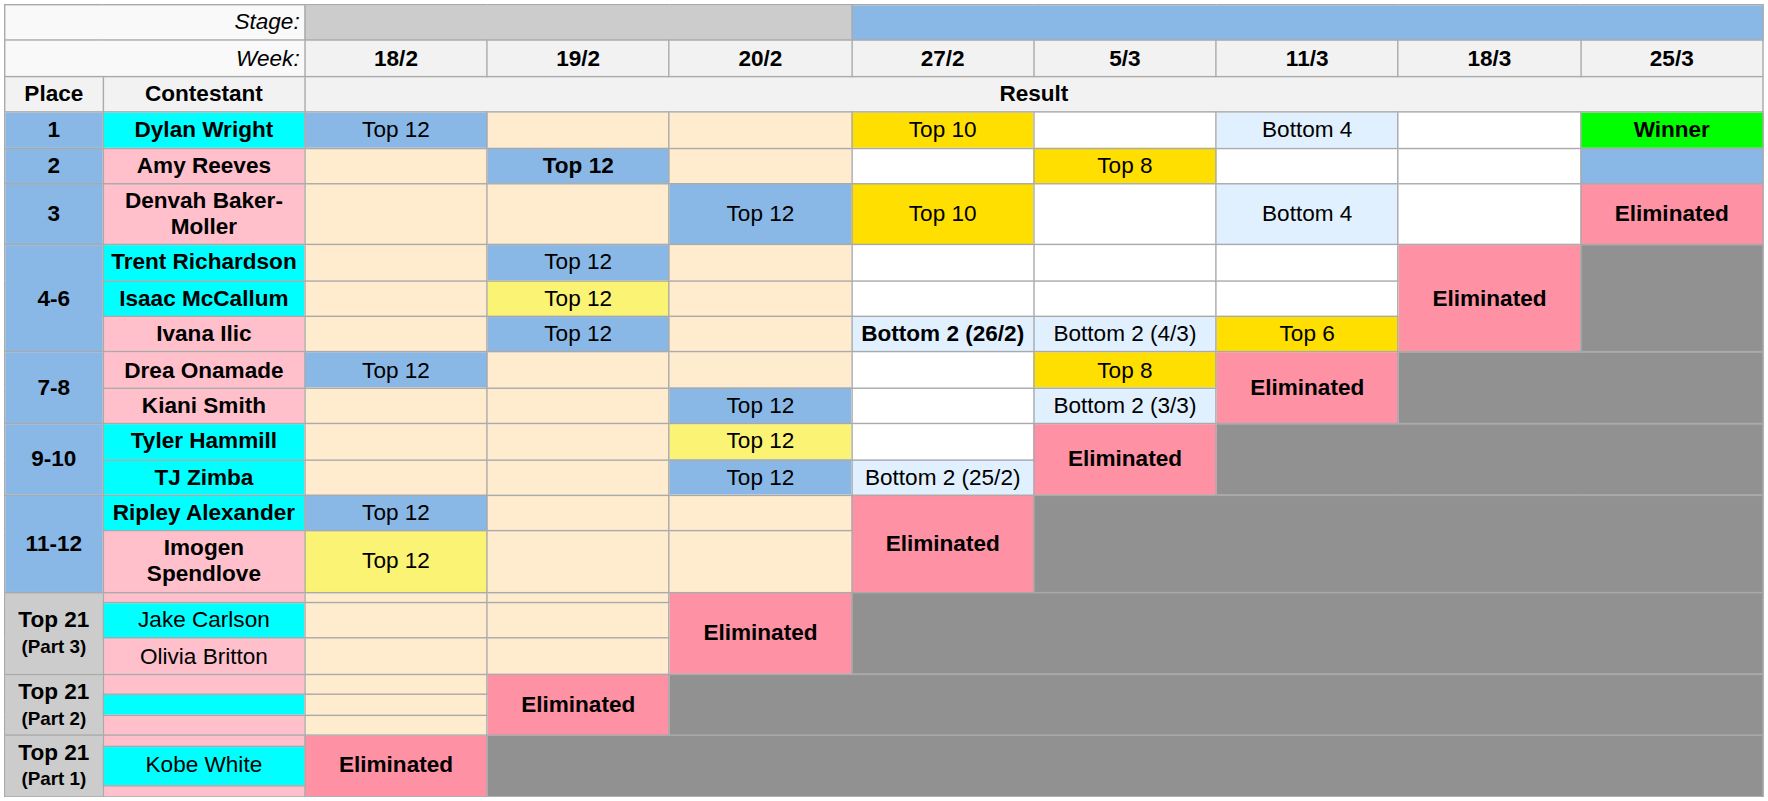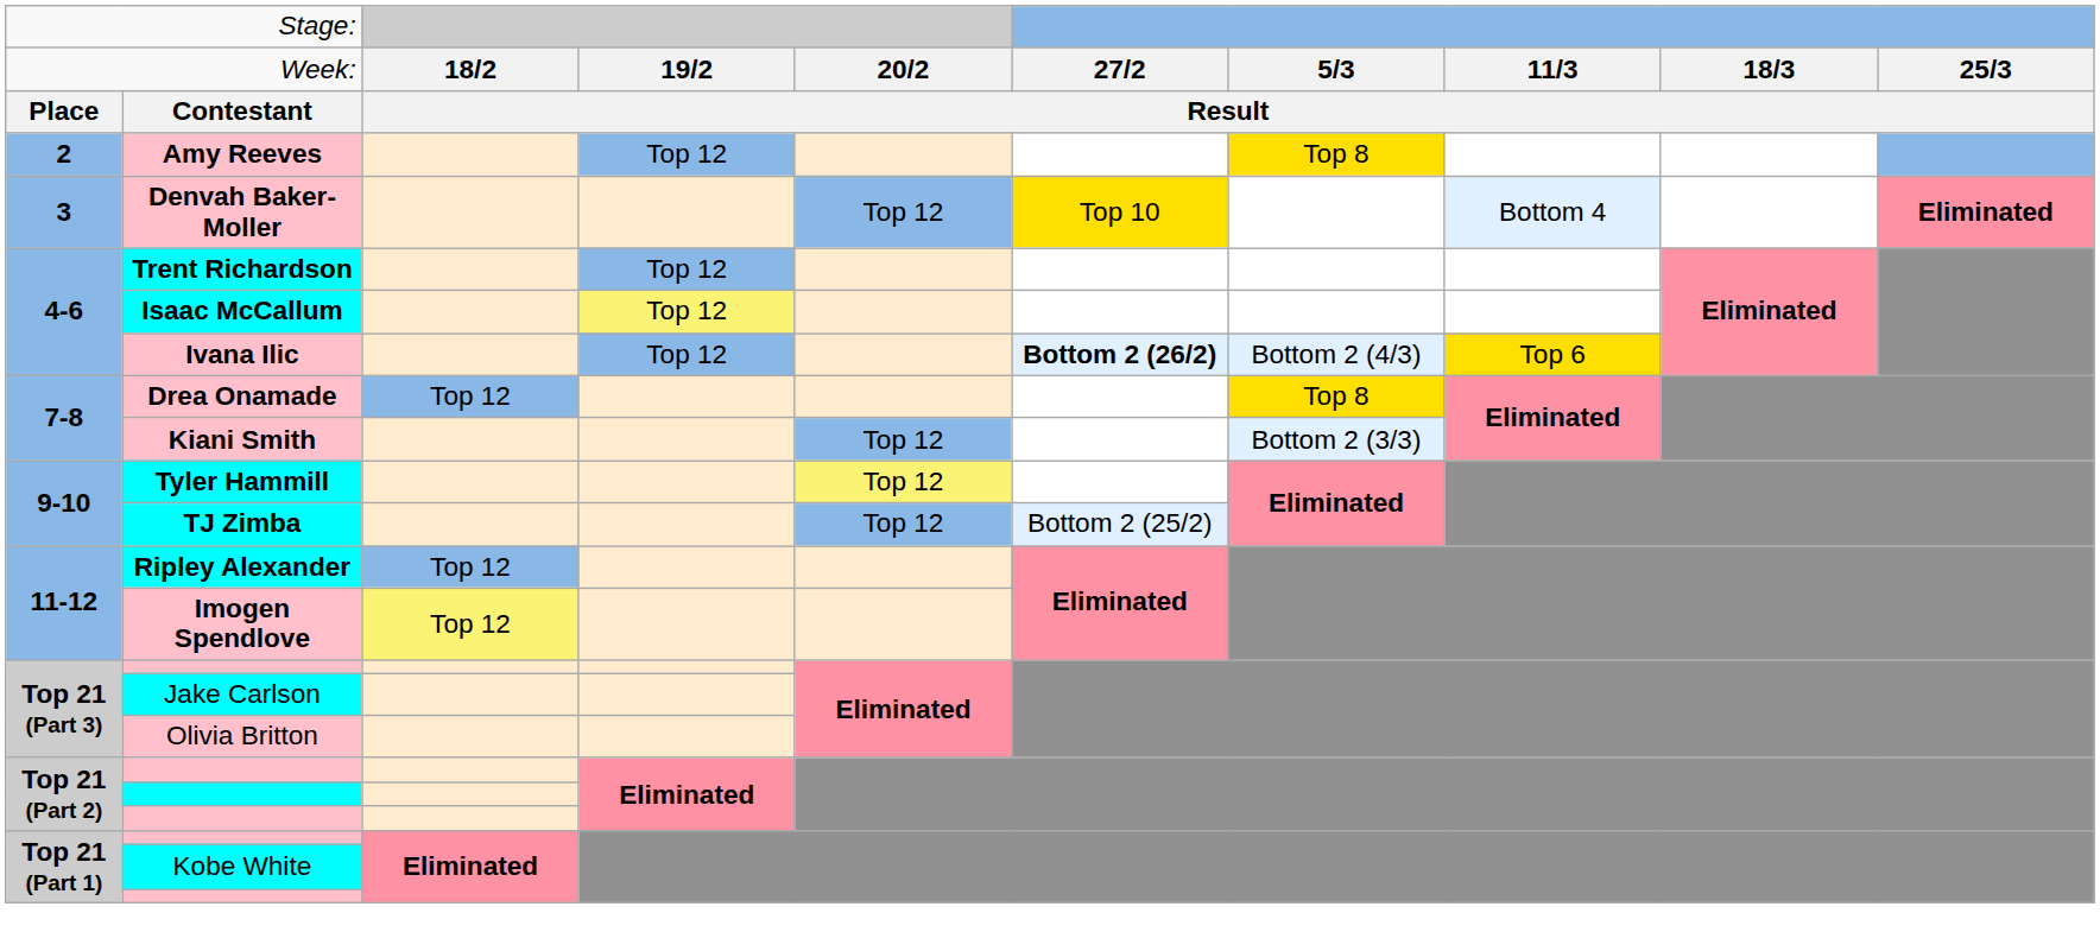 <table class="wikitable plainrowheaders" style="text-align:center;">
 <tr>
 <td colspan="2" style="text-align:right;"><em>Stage:</em></td>
 <td colspan="3"  width=6% style="background:#ccc;"></td>
 <td colspan="5"  width=6% style="background:#8ab8e6;"></td>
 </tr>
 <tr>
 <td colspan="2" style="text-align:right;" width=10%><em>Week:</em></td>
 <th width=6%>18/2</th>
 <th width=6%>19/2</th>
 <th width=6%>20/2</th>
 <th width=6%>27/2</th>
 <th width=6%>5/3</th>
 <th width=6%>11/3</th>
 <th width=6%>18/3</th>
 <th width=6%>25/3</th>
 </tr>
 <tr>
 <th width=3%>Place</th>
 <th>Contestant</th>
 <th colspan="8">Result</th>
 </tr>
 <tr>
-<td style="background:#8ab8e6;"><strong>1</strong></td>
-<td style="background:cyan;"><strong>Dylan Wright</strong></td>
-<td style="background:#8ab8e6;">Top 12</td>
-<td style="background:#FFEBCD;"></td>
-<td style="background:#FFEBCD;"></td>
-<td style="background:#ffdf00;">Top 10</td>
-<td style="background:white;"></td>
-<td style="background:#e0f0ff;">Bottom 4</td>
-<td style="background:white;"></td>
-<td rowspan=1 style="background:lime"><strong>Winner</strong></td>
-</tr>
-<tr>
 <td style="background:#8ab8e6;"><strong>2</strong></td>
 <td style="background:pink;"><strong>Amy Reeves</strong></td>
 <td style="background:#FFEBCD;"></td>
-<td style="background:#8ab8e6;"><strong>Top 12</strong></td>
+<td style="background:#8ab8e6;">Top 12</td>
 <td style="background:#FFEBCD;"></td>
 <td style="background:white;"></td>
 <td style="background:#ffdf00;">Top 8</td>
 <td style="background:white;"></td>
 <td style="background:white;"></td>
 <td style="background:#8ab8e6;"></td>
 </tr>
 <tr>
 <td style="background:#8ab8e6;"><strong>3</strong></td>
 <td style="background:pink;"><strong>Denvah Baker-Moller</strong></td>
 <td style="background:#FFEBCD;"></td>
 <td style="background:#FFEBCD;"></td>
 <td style="background:#8ab8e6;">Top 12</td>
 <td style="background:#ffdf00;">Top 10</td>
 <td style="background:white;"></td>
 <td style="background:#e0f0ff;">Bottom 4</td>
 <td style="background:white;"></td>
 <td style="background:#FF91A4;"><strong>Eliminated</strong></td>
 </tr>
 <tr>
 <td style="background:#8ab8e6;" rowspan="3"><strong>4-6</strong></td>
 <td style="background:cyan;"><strong>Trent Richardson</strong></td>
 <td style="background:#FFEBCD;"></td>
 <td style="background:#8ab8e6;">Top 12</td>
 <td style="background:#FFEBCD;"></td>
 <td style="background:white;"></td>
 <td style="background:white;"></td>
 <td style="background:white;"></td>
 <td style="background:#FF91A4;" rowspan="3"><strong>Eliminated</strong></td>
 <td style="background:#919191;" colspan="1" rowspan="3"></td>
 </tr>
 <tr>
 <td style="background:cyan;"><strong>Isaac McCallum</strong></td>
 <td style="background:#FFEBCD;"></td>
 <td style="background:#fbf373;">Top 12</td>
 <td style="background:#FFEBCD;"></td>
 <td style="background:white;"></td>
 <td style="background:white;"></td>
 <td style="background:white;"></td>
 </tr>
 <tr>
 <td style="background:pink;"><strong>Ivana Ilic</strong></td>
 <td style="background:#FFEBCD;"></td>
 <td style="background:#8ab8e6;">Top 12</td>
 <td style="background:#FFEBCD;"></td>
 <td style="background:#e0f0ff;"><strong>Bottom 2 (26/2)</strong></td>
 <td style="background:#e0f0ff;">Bottom 2 (4/3)</td>
 <td style="background:#ffdf00;">Top 6</td>
 </tr>
 <tr>
 <td style="background:#8ab8e6;" rowspan="2"><strong>7-8</strong></td>
 <td style="background:pink;"><strong>Drea Onamade</strong></td>
 <td style="background:#8ab8e6;">Top 12</td>
 <td style="background:#FFEBCD;"></td>
 <td style="background:#FFEBCD;"></td>
 <td style="background:white;"></td>
 <td style="background:#ffdf00;">Top 8</td>
 <td style="background:#FF91A4;" rowspan="2"><strong>Eliminated</strong></td>
 <td style="background:#919191;" colspan="2" rowspan="2"></td>
 </tr>
 <tr>
 <td style="background:pink;"><strong>Kiani Smith</strong></td>
 <td style="background:#FFEBCD;"></td>
 <td style="background:#FFEBCD;"></td>
 <td style="background:#8ab8e6;">Top 12</td>
 <td style="background:white;"></td>
 <td style="background:#e0f0ff;">Bottom 2 (3/3)</td>
 </tr>
 <tr>
 <td style="background:#8ab8e6;" rowspan="2"><strong>9-10</strong></td>
 <td style="background:cyan;"><strong>Tyler Hammill</strong></td>
 <td style="background:#FFEBCD;"></td>
 <td style="background:#FFEBCD;"></td>
 <td style="background:#fbf373;">Top 12</td>
 <td style="background:white;"></td>
 <td style="background:#FF91A4;" rowspan="2"><strong>Eliminated</strong></td>
 <td style="background:#919191;" colspan="3" rowspan="2"></td>
 </tr>
 <tr>
 <td style="background:cyan;"><strong>TJ Zimba</strong></td>
 <td style="background:#FFEBCD;"></td>
 <td style="background:#FFEBCD;"></td>
 <td style="background:#8ab8e6;">Top 12</td>
 <td style="background:#e0f0ff;">Bottom 2 (25/2)</td>
 </tr>
 <tr>
 <td style="background:#8ab8e6;" rowspan="2"><strong>11-12</strong></td>
 <td style="background:cyan;"><strong>Ripley Alexander</strong></td>
 <td style="background:#8ab8e6;">Top 12</td>
 <td style="background:#FFEBCD;"></td>
 <td style="background:#FFEBCD;"></td>
 <td style="background:#FF91A4;" rowspan="2"><strong>Eliminated</strong></td>
 <td style="background:#919191;" colspan="4" rowspan="2"></td>
 </tr>
 <tr>
 <td style="background:pink;"><strong>Imogen Spendlove</strong></td>
 <td style="background:#fbf373;">Top 12</td>
 <td style="background:#FFEBCD;"></td>
 <td style="background:#FFEBCD;"></td>
 </tr>
 <tr>
 <td style="background:#ccc;" rowspan="3"><strong>Top 21<br><small>(Part 3)</small></strong></td>
 <td style="background:pink;"></td>
 <td style="background:#FFEBCD;"></td>
 <td style="background:#FFEBCD;"></td>
 <td style="background:#FF91A4;" rowspan="3"><strong>Eliminated</strong></td>
 <td style="background:#919191;" colspan="5" rowspan="3"></td>
 </tr>
 <tr>
 <td style="background:cyan;">Jake Carlson</td>
 <td style="background:#FFEBCD;"></td>
 <td style="background:#FFEBCD;"></td>
 </tr>
 <tr>
 <td style="background:pink;">Olivia Britton</td>
 <td style="background:#FFEBCD;"></td>
 <td style="background:#FFEBCD;"></td>
 </tr>
 <tr>
 <td style="background:#ccc;" rowspan="3"><strong>Top 21<br><small>(Part 2)</small></strong></td>
 <td style="background:pink;"></td>
 <td style="background:#FFEBCD;"></td>
 <td style="background:#FF91A4;" rowspan="3"><strong>Eliminated</strong></td>
 <td style="background:#919191;" colspan="6" rowspan="3"></td>
 </tr>
 <tr>
 <td style="background:cyan;"></td>
 <td style="background:#FFEBCD;"></td>
 </tr>
 <tr>
 <td style="background:pink;"></td>
 <td style="background:#FFEBCD;"></td>
 </tr>
 <tr>
 <td style="background:#ccc;" rowspan="3"><strong>Top 21<br><small>(Part 1)</small></strong></td>
 <td style="background:pink;"></td>
 <td style="background:#FF91A4;" rowspan="3"><strong>Eliminated</strong></td>
 <td style="background:#919191;" colspan="7" rowspan="3"></td>
 </tr>
 <tr>
 <td style="background:cyan;">Kobe White</td>
 </tr>
 <tr>
 <td style="background:pink;"></td>
 </tr>
 <tr>
 </tr>
 </table>
